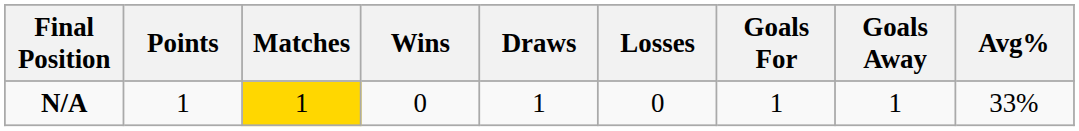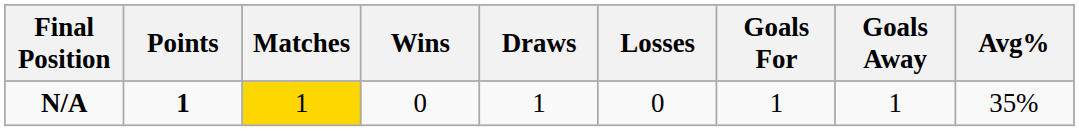 <table class="wikitable" style="font-size: 95%; text-align: center;">
 <tr>
 <th width=60>Final Position</th>
 <th width=60>Points</th>
 <th width=60>Matches</th>
 <th width=60>Wins</th>
 <th width=60>Draws</th>
 <th width=60>Losses</th>
 <th width=60>Goals For</th>
 <th width=60>Goals Away</th>
 <th width=60>Avg%</th>
 </tr>
 <tr>
 <td><strong>N/A</strong></td>
-<td>1</td>
+<td><strong>1</strong></td>
 <td style="background: gold;">1</td>
 <td>0</td>
 <td>1</td>
 <td>0</td>
 <td>1</td>
 <td>1</td>
-<td>33%</td>
+<td>35%</td>
 </tr>
 </table>
